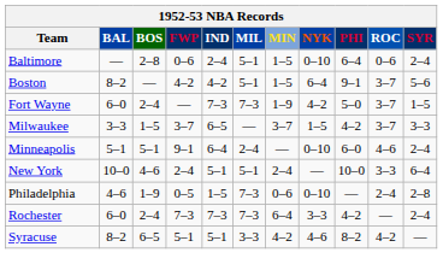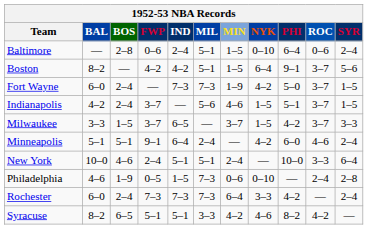 <table class="wikitable" style="font-size:95%; text-align:center;">
 <tr>
 <th colspan=11>1952-53 NBA Records</th>
 </tr>
 <tr>
 <th width=100>Team</th>
 <th style="background:#003EA4;color:#FFFFFF;width=35">BAL</th>
 <th style="background:#006400;color:#FFFFFF;width=35">BOS</th>
 <th style="background:#012F6B;color:#D40032;width=35">FWP</th>
 <th style="background:#012F6B;color:#FFFFFF;width=35">IND</th>
 <th style="background:#003EA4;color:#FFFFFF;width=35">MIL</th>
 <th style="background:#7BA4DB;color:#FBE122;width=35">MIN</th>
 <th style="background:#003EA4;color:#E85109;width=35">NYK</th>
 <th style="background:#012F6B;color:#D50033;width=35">PHI</th>
 <th style="background:#0050B0;color:#FFFFFF;width=35">ROC</th>
 <th style="background:#012F6B;color:#D50033;width=35">SYR</th>
 </tr>
 <tr>
 <td style="text-align:left;"><a href='#'>Baltimore</a></td>
 <td>—</td>
 <td>2–8</td>
 <td>0–6</td>
 <td>2–4</td>
 <td>5–1</td>
 <td>1–5</td>
 <td>0–10</td>
 <td>6–4</td>
 <td>0–6</td>
 <td>2–4</td>
 </tr>
 <tr>
 <td style="text-align:left;"><a href='#'>Boston</a></td>
 <td>8–2</td>
 <td>—</td>
 <td>4–2</td>
 <td>4–2</td>
 <td>5–1</td>
 <td>1–5</td>
 <td>6–4</td>
 <td>9–1</td>
 <td>3–7</td>
 <td>5–6</td>
 </tr>
 <tr>
 <td style="text-align:left;"><a href='#'>Fort Wayne</a></td>
 <td>6–0</td>
 <td>2–4</td>
 <td>—</td>
 <td>7–3</td>
 <td>7–3</td>
 <td>1–9</td>
 <td>4–2</td>
 <td>5–0</td>
 <td>3–7</td>
 <td>1–5</td>
 </tr>
 <tr>
+<td style="text-align:left;"><a href='#'>Indianapolis</a></td>
+<td>4–2</td>
+<td>2–4</td>
+<td>3–7</td>
+<td>—</td>
+<td>5–6</td>
+<td>4–6</td>
+<td>1–5</td>
+<td>5–1</td>
+<td>3–7</td>
+<td>1–5</td>
+</tr>
+<tr>
 <td style="text-align:left;"><a href='#'>Milwaukee</a></td>
 <td>3–3</td>
 <td>1–5</td>
 <td>3–7</td>
 <td>6–5</td>
 <td>—</td>
 <td>3–7</td>
 <td>1–5</td>
 <td>4–2</td>
 <td>3–7</td>
 <td>3–3</td>
 </tr>
 <tr>
 <td style="text-align:left;"><a href='#'>Minneapolis</a></td>
 <td>5–1</td>
 <td>5–1</td>
 <td>9–1</td>
 <td>6–4</td>
 <td>2–4</td>
 <td>—</td>
-<td>0–10</td>
+<td>4–2</td>
 <td>6–0</td>
 <td>4–6</td>
 <td>2–4</td>
 </tr>
 <tr>
 <td style="text-align:left;"><a href='#'>New York</a></td>
 <td>10–0</td>
 <td>4–6</td>
 <td>2–4</td>
 <td>5–1</td>
 <td>5–1</td>
 <td>2–4</td>
 <td>—</td>
 <td>10–0</td>
 <td>3–3</td>
 <td>6–4</td>
 </tr>
 <tr>
 <td style="text-align:left;">Philadelphia</td>
 <td>4–6</td>
 <td>1–9</td>
 <td>0–5</td>
 <td>1–5</td>
 <td>7–3</td>
 <td>0–6</td>
 <td>0–10</td>
 <td>—</td>
 <td>2–4</td>
 <td>2–8</td>
 </tr>
 <tr>
 <td style="text-align:left;"><a href='#'>Rochester</a></td>
 <td>6–0</td>
 <td>2–4</td>
 <td>7–3</td>
 <td>7–3</td>
 <td>7–3</td>
 <td>6–4</td>
 <td>3–3</td>
 <td>4–2</td>
 <td>—</td>
 <td>2–4</td>
 </tr>
 <tr>
 <td style="text-align:left;"><a href='#'>Syracuse</a></td>
 <td>8–2</td>
 <td>6–5</td>
 <td>5–1</td>
 <td>5–1</td>
 <td>3–3</td>
 <td>4–2</td>
 <td>4–6</td>
 <td>8–2</td>
 <td>4–2</td>
 <td>—</td>
 </tr>
 </table>
